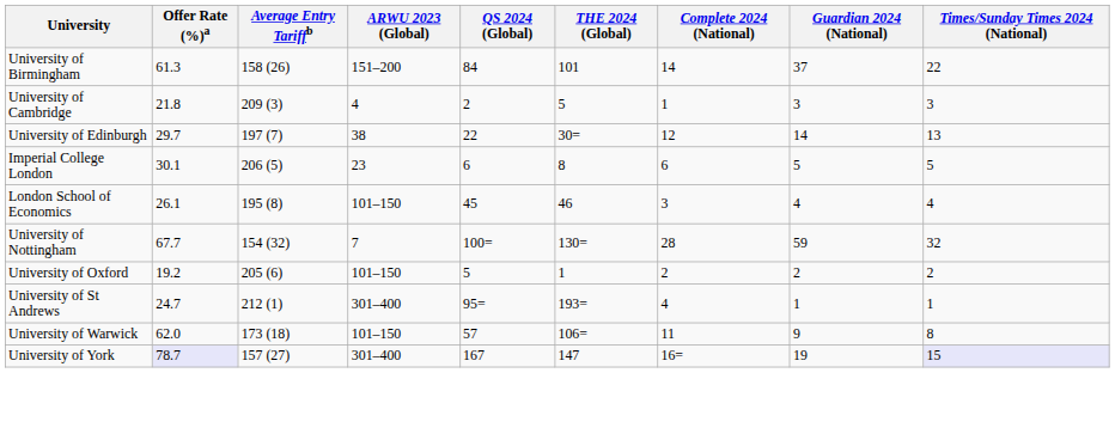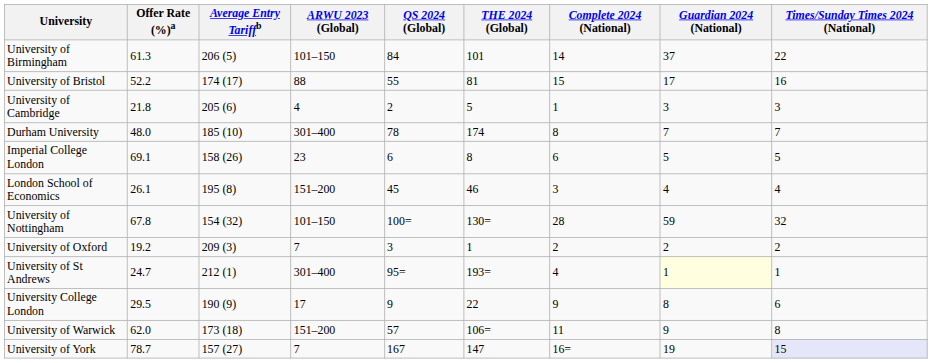 <table class="wikitable sortable" style="text-align: left;">
 <tr>
 <th>University</th>
 <th data-sort-type="number">Offer Rate (%)<sup>a</sup></th>
 <th data-sort-type="number"><em><a href='#'>Average Entry Tariff</a></em><sup>b</sup></th>
 <th data-sort-type="number"><em><a href='#'>ARWU 2023</a></em> (Global)</th>
 <th data-sort-type="number"><em><a href='#'>QS 2024</a></em> (Global)</th>
 <th data-sort-type="number"><em><a href='#'>THE 2024</a></em> (Global)</th>
 <th data-sort-type="number"><em><a href='#'>Complete 2024</a></em> (National)</th>
 <th data-sort-type="number"><em><a href='#'>Guardian 2024</a></em> (National)</th>
 <th data-sort-type="number"><em><a href='#'>Times/Sunday Times 2024</a></em> (National)</th>
 </tr>
 <tr>
 <td>University of Birmingham</td>
 <td>61.3</td>
-<td>158 (26)</td>
-<td>151–200</td>
+<td>206 (5)</td>
+<td>101–150</td>
 <td>84</td>
 <td>101</td>
 <td>14</td>
 <td>37</td>
 <td>22</td>
 </tr>
 <tr>
+<td>University of Bristol</td>
+<td>52.2</td>
+<td>174 (17)</td>
+<td>88</td>
+<td>55</td>
+<td>81</td>
+<td>15</td>
+<td>17</td>
+<td>16</td>
+</tr>
+<tr>
 <td>University of Cambridge</td>
 <td>21.8</td>
-<td>209 (3)</td>
+<td>205 (6)</td>
 <td>4</td>
 <td>2</td>
 <td>5</td>
 <td>1</td>
 <td>3</td>
 <td>3</td>
 </tr>
 <tr>
-<td>University of Edinburgh</td>
-<td>29.7</td>
-<td>197 (7)</td>
-<td>38</td>
-<td>22</td>
-<td>30=</td>
-<td>12</td>
-<td>14</td>
-<td>13</td>
+<td>Durham University</td>
+<td>48.0</td>
+<td>185 (10)</td>
+<td>301–400</td>
+<td>78</td>
+<td>174</td>
+<td>8</td>
+<td>7</td>
+<td>7</td>
 </tr>
 <tr>
 <td>Imperial College London</td>
-<td>30.1</td>
-<td>206 (5)</td>
+<td>69.1</td>
+<td>158 (26)</td>
 <td>23</td>
 <td>6</td>
 <td>8</td>
 <td>6</td>
 <td>5</td>
 <td>5</td>
 </tr>
 <tr>
 <td>London School of Economics</td>
 <td>26.1</td>
 <td>195 (8)</td>
-<td>101–150</td>
+<td>151–200</td>
 <td>45</td>
 <td>46</td>
 <td>3</td>
 <td>4</td>
 <td>4</td>
 </tr>
 <tr>
 <td>University of Nottingham</td>
-<td>67.7</td>
+<td>67.8</td>
 <td>154 (32)</td>
-<td>7</td>
+<td>101–150</td>
 <td>100=</td>
 <td>130=</td>
 <td>28</td>
 <td>59</td>
 <td>32</td>
 </tr>
 <tr>
 <td>University of Oxford</td>
 <td>19.2</td>
-<td>205 (6)</td>
-<td>101–150</td>
-<td>5</td>
+<td>209 (3)</td>
+<td>7</td>
+<td>3</td>
 <td>1</td>
 <td>2</td>
 <td>2</td>
 <td>2</td>
 </tr>
 <tr>
 <td>University of St Andrews</td>
 <td>24.7</td>
 <td>212 (1)</td>
 <td>301–400</td>
 <td>95=</td>
 <td>193=</td>
 <td>4</td>
+<td style="background: lightyellow;">1</td>
 <td>1</td>
-<td>1</td>
+</tr>
+<tr>
+<td>University College London</td>
+<td>29.5</td>
+<td>190 (9)</td>
+<td>17</td>
+<td>9</td>
+<td>22</td>
+<td>9</td>
+<td>8</td>
+<td>6</td>
 </tr>
 <tr>
 <td>University of Warwick</td>
 <td>62.0</td>
 <td>173 (18)</td>
-<td>101–150</td>
+<td>151–200</td>
 <td>57</td>
 <td>106=</td>
 <td>11</td>
 <td>9</td>
 <td>8</td>
 </tr>
 <tr>
 <td>University of York</td>
-<td style="background: lavender;">78.7</td>
+<td>78.7</td>
 <td>157 (27)</td>
-<td>301–400</td>
+<td>7</td>
 <td>167</td>
 <td>147</td>
 <td>16=</td>
 <td>19</td>
 <td style="background: lavender;">15</td>
 </tr>
 </table>
